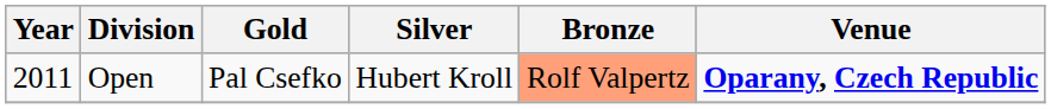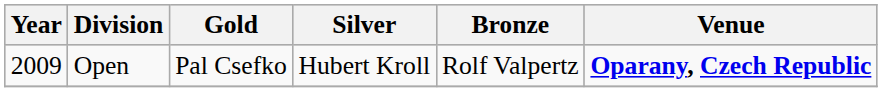 <table class="wikitable sortable" style="text-align: left;">
 <tr>
 <th>Year</th>
 <th>Division</th>
 <th> Gold</th>
 <th> Silver</th>
 <th> Bronze</th>
 <th>Venue</th>
 </tr>
 <tr>
-<td>2011</td>
+<td>2009</td>
 <td>Open</td>
 <td> Pal Csefko</td>
 <td> Hubert Kroll</td>
-<td style="background: lightsalmon;"> Rolf Valpertz</td>
+<td> Rolf Valpertz</td>
 <td><strong><a href='#'>Oparany</a>, <a href='#'>Czech Republic</a></strong></td>
 </tr>
 <tr>
 </tr>
 </table>
